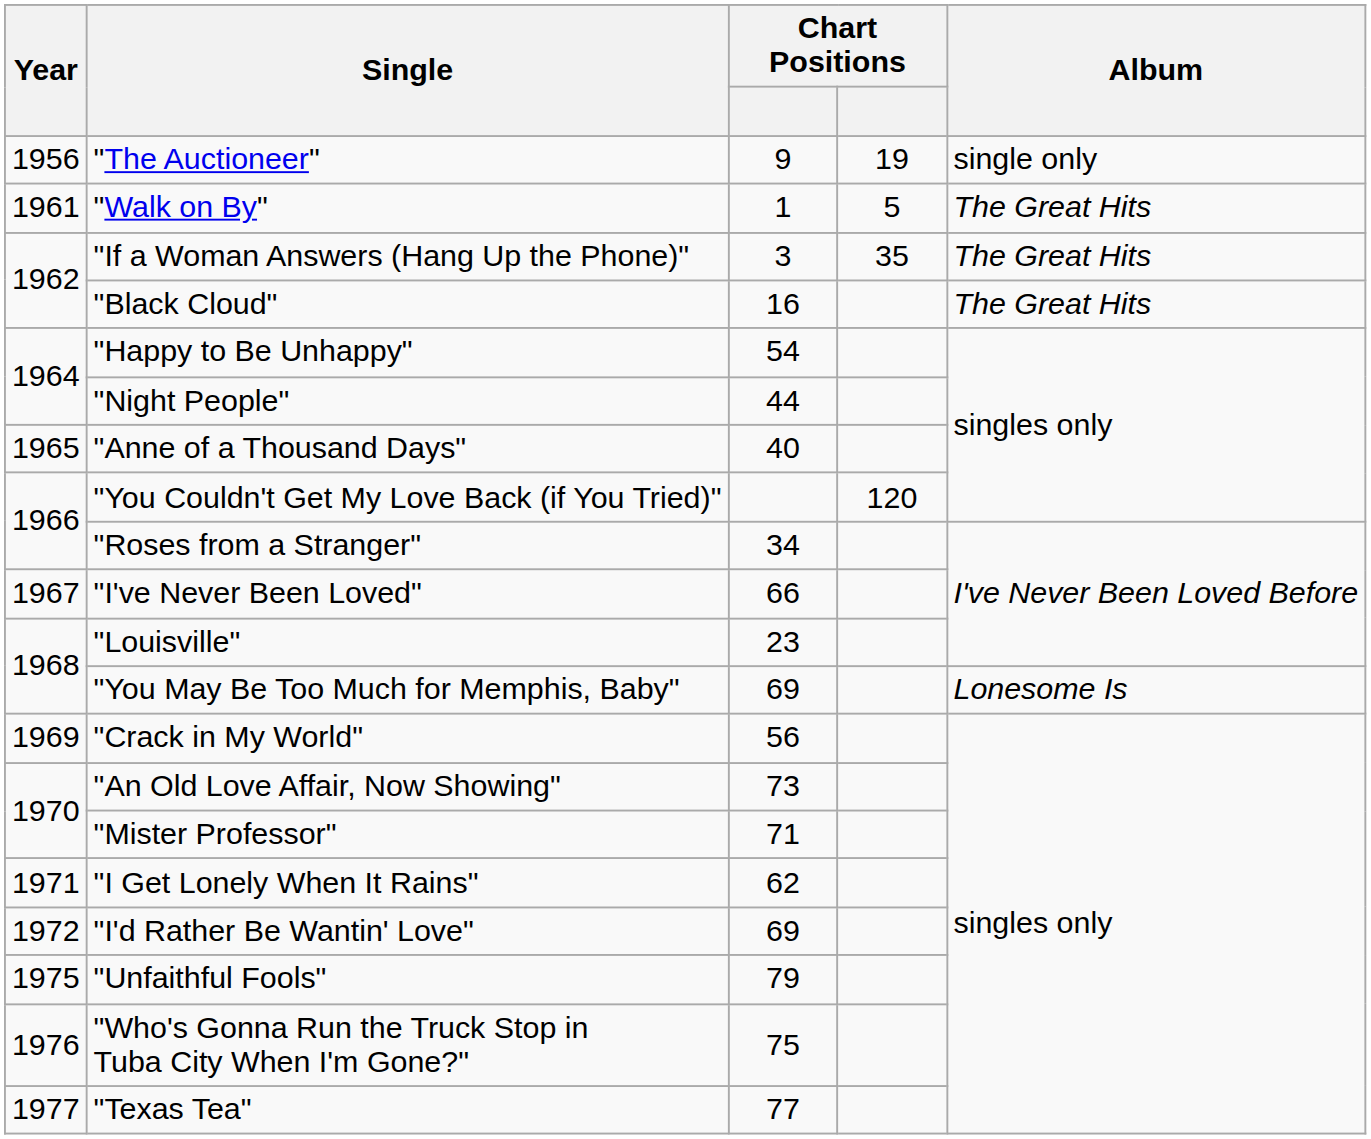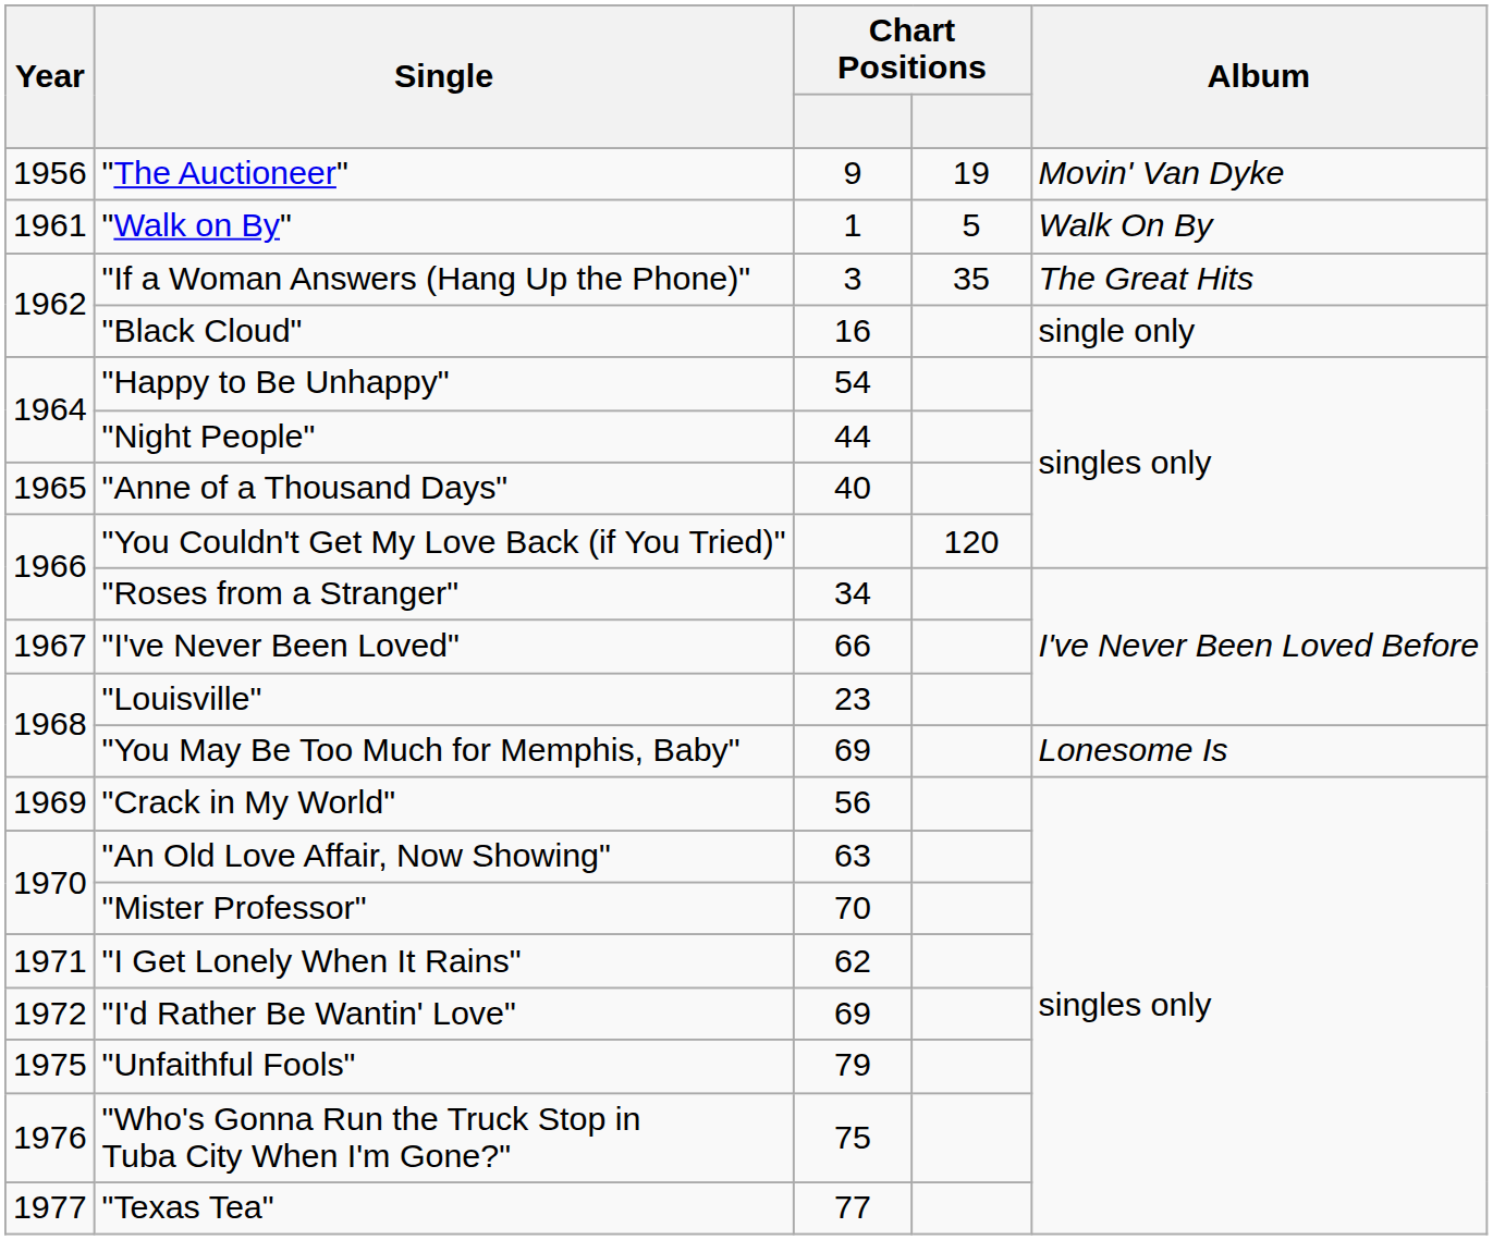 <table class="wikitable">
 <tr>
 <th rowspan="2">Year</th>
 <th rowspan="2">Single</th>
 <th colspan="2">Chart Positions</th>
 <th rowspan="2">Album</th>
 </tr>
 <tr>
 <th width="50"></th>
 <th width="50"><br></th>
 </tr>
 <tr>
 <td>1956</td>
 <td>"<a href='#'>The Auctioneer</a>"</td>
 <td align="center">9</td>
 <td align="center">19</td>
-<td>single only</td>
+<td><em>Movin' Van Dyke</em></td>
 </tr>
 <tr>
 <td>1961</td>
 <td>"<a href='#'>Walk on By</a>"</td>
 <td align="center">1</td>
 <td align="center">5</td>
-<td><em>The Great Hits</em></td>
+<td><em>Walk On By</em></td>
 </tr>
 <tr>
 <td rowspan="2">1962</td>
 <td>"If a Woman Answers (Hang Up the Phone)"</td>
 <td align="center">3</td>
 <td align="center">35</td>
 <td><em>The Great Hits</em></td>
 </tr>
 <tr>
 <td>"Black Cloud"</td>
 <td align="center">16</td>
 <td></td>
-<td><em>The Great Hits</em></td>
+<td>single only</td>
 </tr>
 <tr>
 <td rowspan="2">1964</td>
 <td>"Happy to Be Unhappy"</td>
 <td align="center">54</td>
 <td></td>
 <td rowspan="4">singles only</td>
 </tr>
 <tr>
 <td>"Night People"</td>
 <td align="center">44</td>
 <td></td>
 </tr>
 <tr>
 <td>1965</td>
 <td>"Anne of a Thousand Days"</td>
 <td align="center">40</td>
 <td></td>
 </tr>
 <tr>
 <td rowspan="2">1966</td>
 <td>"You Couldn't Get My Love Back (if You Tried)"</td>
 <td></td>
 <td align="center">120</td>
 </tr>
 <tr>
 <td>"Roses from a Stranger"</td>
 <td align="center">34</td>
 <td></td>
 <td rowspan="3"><em>I've Never Been Loved Before</em></td>
 </tr>
 <tr>
 <td>1967</td>
 <td>"I've Never Been Loved"</td>
 <td align="center">66</td>
 <td></td>
 </tr>
 <tr>
 <td rowspan="2">1968</td>
 <td>"Louisville"</td>
 <td align="center">23</td>
 <td></td>
 </tr>
 <tr>
 <td>"You May Be Too Much for Memphis, Baby"</td>
 <td align="center">69</td>
 <td></td>
 <td><em>Lonesome Is</em></td>
 </tr>
 <tr>
 <td>1969</td>
 <td>"Crack in My World"</td>
 <td align="center">56</td>
 <td></td>
 <td rowspan="8">singles only</td>
 </tr>
 <tr>
 <td rowspan="2">1970</td>
 <td>"An Old Love Affair, Now Showing"</td>
-<td align="center">73</td>
+<td align="center">63</td>
 <td></td>
 </tr>
 <tr>
 <td>"Mister Professor"</td>
-<td align="center">71</td>
+<td align="center">70</td>
 <td></td>
 </tr>
 <tr>
 <td>1971</td>
 <td>"I Get Lonely When It Rains"</td>
 <td align="center">62</td>
 <td></td>
 </tr>
 <tr>
 <td>1972</td>
 <td>"I'd Rather Be Wantin' Love"</td>
 <td align="center">69</td>
 <td></td>
 </tr>
 <tr>
 <td>1975</td>
 <td>"Unfaithful Fools"</td>
 <td align="center">79</td>
 <td></td>
 </tr>
 <tr>
 <td>1976</td>
 <td>"Who's Gonna Run the Truck Stop in<br>Tuba City When I'm Gone?"</td>
 <td align="center">75</td>
 <td></td>
 </tr>
 <tr>
 <td>1977</td>
 <td>"Texas Tea"</td>
 <td align="center">77</td>
 <td></td>
 </tr>
 </table>
